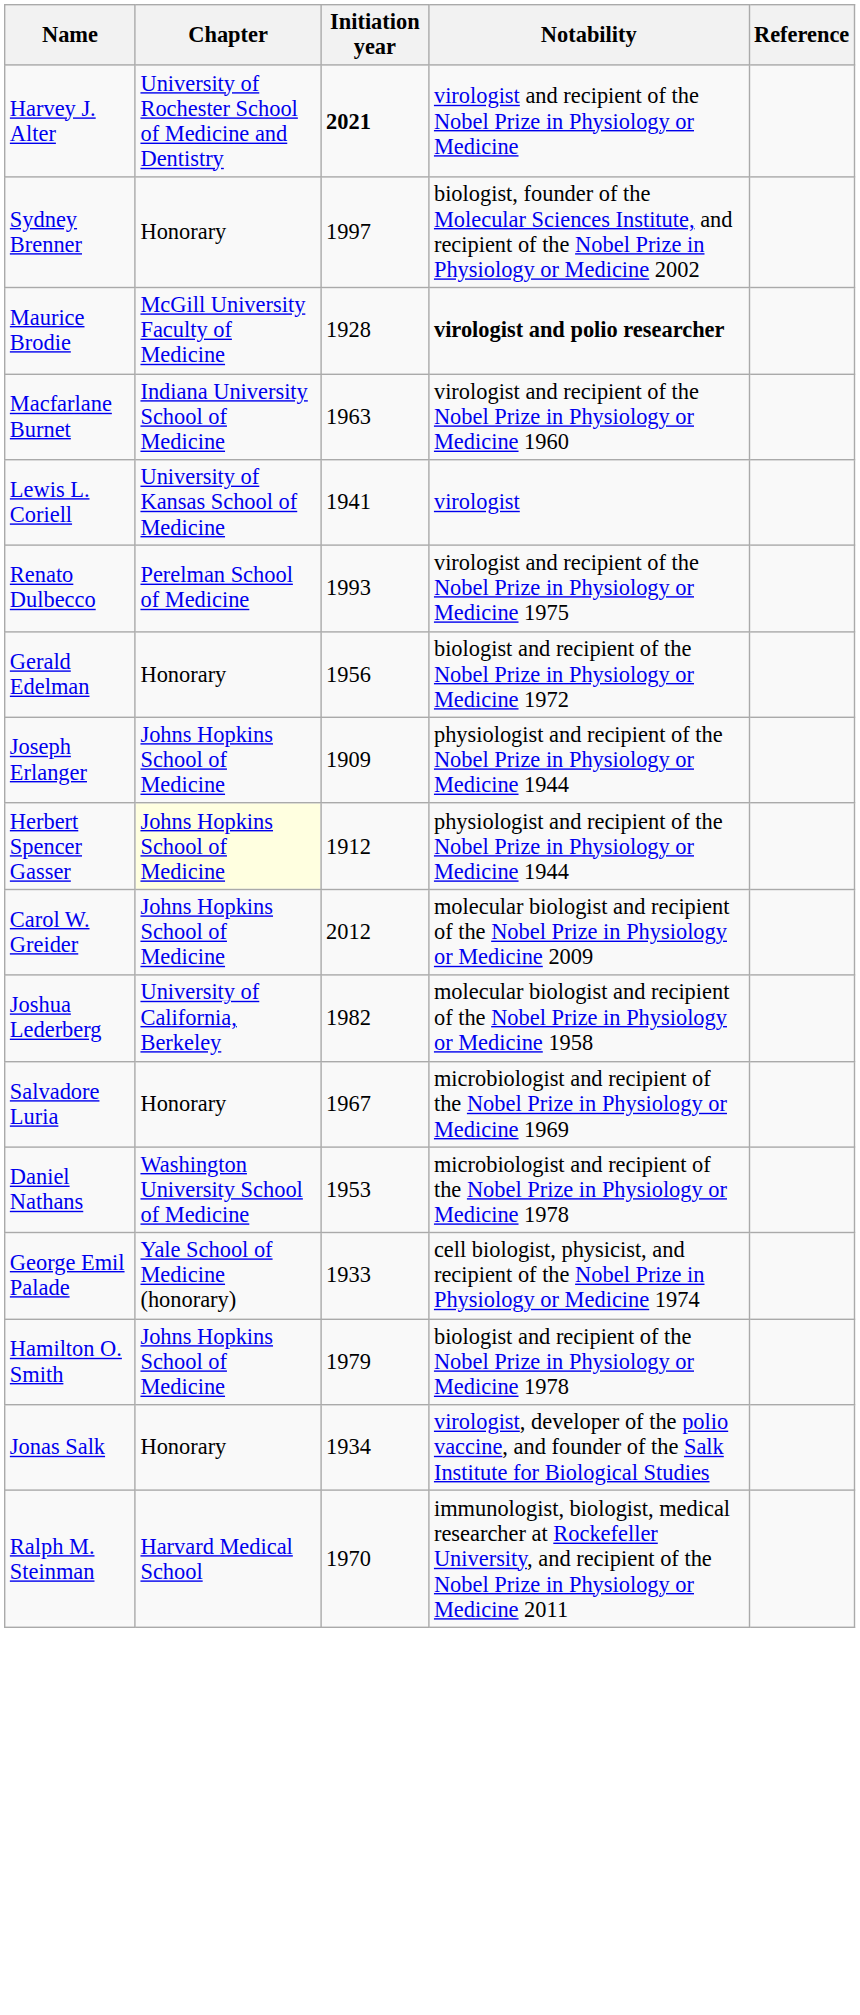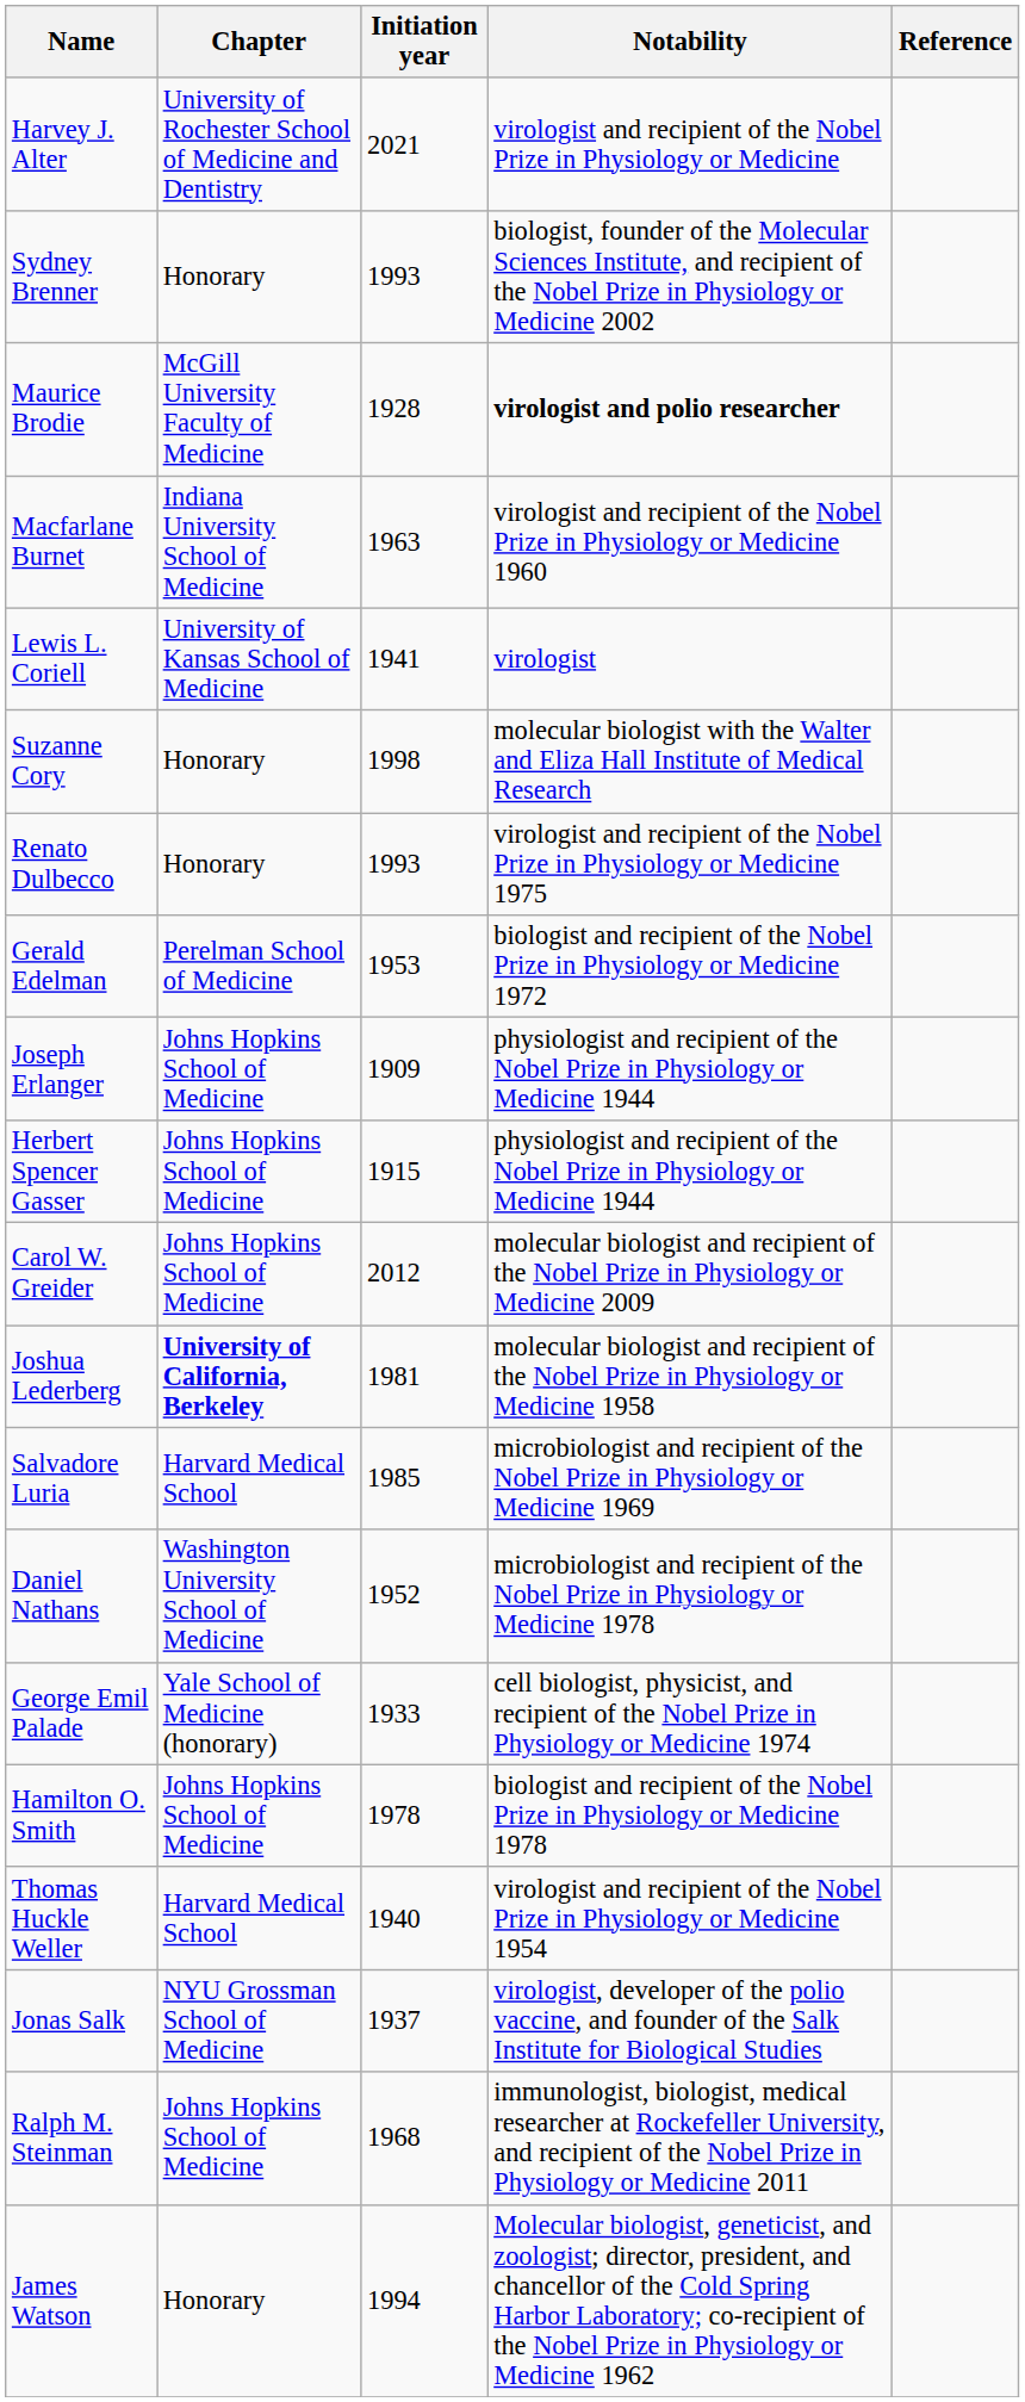 <table class="wikitable sortable">
 <tr>
 <th>Name</th>
 <th>Chapter</th>
 <th>Initiation year</th>
 <th>Notability</th>
 <th>Reference</th>
 </tr>
 <tr>
 <td><a href='#'>Harvey J. Alter</a></td>
 <td><a href='#'>University of Rochester School of Medicine and Dentistry</a></td>
-<td><strong>2021</strong></td>
+<td>2021</td>
 <td><a href='#'>virologist</a> and recipient of the <a href='#'>Nobel Prize in Physiology or Medicine</a></td>
 <td></td>
 </tr>
 <tr>
 <td><a href='#'>Sydney Brenner</a></td>
 <td>Honorary</td>
-<td>1997</td>
+<td>1993</td>
 <td>biologist, founder of the <a href='#'>Molecular Sciences Institute,</a> and recipient of the <a href='#'>Nobel Prize in Physiology or Medicine</a> 2002</td>
 <td></td>
 </tr>
 <tr>
 <td><a href='#'>Maurice Brodie</a></td>
 <td><a href='#'>McGill University Faculty of Medicine</a></td>
 <td>1928</td>
 <td><strong>virologist and polio researcher</strong></td>
 <td></td>
 </tr>
 <tr>
 <td><a href='#'>Macfarlane Burnet</a></td>
 <td><a href='#'>Indiana University School of Medicine</a></td>
 <td>1963</td>
 <td>virologist and recipient of the <a href='#'>Nobel Prize in Physiology or Medicine</a> 1960</td>
 <td></td>
 </tr>
 <tr>
 <td><a href='#'>Lewis L. Coriell</a></td>
 <td><a href='#'>University of Kansas School of Medicine</a></td>
 <td>1941</td>
 <td><a href='#'>virologist</a></td>
 <td></td>
 </tr>
 <tr>
+<td><a href='#'>Suzanne Cory</a></td>
+<td>Honorary</td>
+<td>1998</td>
+<td>molecular biologist with the <a href='#'>Walter and Eliza Hall Institute of Medical Research</a></td>
+<td></td>
+</tr>
+<tr>
 <td><a href='#'>Renato Dulbecco</a></td>
-<td><a href='#'>Perelman School of Medicine</a></td>
+<td>Honorary</td>
 <td>1993</td>
 <td>virologist and recipient of the <a href='#'>Nobel Prize in Physiology or Medicine</a> 1975</td>
 <td></td>
 </tr>
 <tr>
 <td><a href='#'>Gerald Edelman</a></td>
-<td>Honorary</td>
-<td>1956</td>
+<td><a href='#'>Perelman School of Medicine</a></td>
+<td>1953</td>
 <td>biologist and recipient of the <a href='#'>Nobel Prize in Physiology or Medicine</a> 1972</td>
 <td></td>
 </tr>
 <tr>
 <td><a href='#'>Joseph Erlanger</a></td>
 <td><a href='#'>Johns Hopkins School of Medicine</a></td>
 <td>1909</td>
 <td>physiologist and recipient of the <a href='#'>Nobel Prize in Physiology or Medicine</a> 1944</td>
 <td></td>
 </tr>
 <tr>
 <td><a href='#'>Herbert Spencer Gasser</a></td>
-<td style="background: lightyellow;"><a href='#'>Johns Hopkins School of Medicine</a></td>
-<td>1912</td>
+<td><a href='#'>Johns Hopkins School of Medicine</a></td>
+<td>1915</td>
 <td>physiologist and recipient of the <a href='#'>Nobel Prize in Physiology or Medicine</a> 1944</td>
 <td></td>
 </tr>
 <tr>
 <td><a href='#'>Carol W. Greider</a></td>
 <td><a href='#'>Johns Hopkins School of Medicine</a></td>
 <td>2012</td>
 <td>molecular biologist and recipient of the <a href='#'>Nobel Prize in Physiology or Medicine</a> 2009</td>
 <td></td>
 </tr>
 <tr>
 <td><a href='#'>Joshua Lederberg</a></td>
-<td><a href='#'>University of California, Berkeley</a></td>
-<td>1982</td>
+<td><strong><a href='#'>University of California, Berkeley</a></strong></td>
+<td>1981</td>
 <td>molecular biologist and recipient of the <a href='#'>Nobel Prize in Physiology or Medicine</a> 1958</td>
 <td></td>
 </tr>
 <tr>
 <td><a href='#'>Salvadore Luria</a></td>
-<td>Honorary</td>
-<td>1967</td>
+<td><a href='#'>Harvard Medical School</a></td>
+<td>1985</td>
 <td>microbiologist and recipient of the <a href='#'>Nobel Prize in Physiology or Medicine</a> 1969</td>
 <td></td>
 </tr>
 <tr>
 <td><a href='#'>Daniel Nathans</a></td>
 <td><a href='#'>Washington University School of Medicine</a></td>
-<td>1953</td>
+<td>1952</td>
 <td>microbiologist and recipient of the <a href='#'>Nobel Prize in Physiology or Medicine</a> 1978</td>
 <td></td>
 </tr>
 <tr>
 <td><a href='#'>George Emil Palade</a></td>
 <td><a href='#'>Yale School of Medicine</a> (honorary)</td>
 <td>1933</td>
 <td>cell biologist, physicist, and recipient of the <a href='#'>Nobel Prize in Physiology or Medicine</a> 1974</td>
 <td></td>
 </tr>
 <tr>
 <td><a href='#'>Hamilton O. Smith</a></td>
 <td><a href='#'>Johns Hopkins School of Medicine</a></td>
-<td>1979</td>
+<td>1978</td>
 <td>biologist and recipient of the <a href='#'>Nobel Prize in Physiology or Medicine</a> 1978</td>
 <td></td>
 </tr>
 <tr>
+<td><a href='#'>Thomas Huckle Weller</a></td>
+<td><a href='#'>Harvard Medical School</a></td>
+<td>1940</td>
+<td>virologist and recipient of the <a href='#'>Nobel Prize in Physiology or Medicine</a> 1954</td>
+<td></td>
+</tr>
+<tr>
 <td><a href='#'>Jonas Salk</a></td>
-<td>Honorary</td>
-<td>1934</td>
+<td><a href='#'>NYU Grossman School of Medicine</a></td>
+<td>1937</td>
 <td><a href='#'>virologist</a>, developer of the <a href='#'>polio vaccine</a>, and founder of the <a href='#'>Salk Institute for Biological Studies</a></td>
 <td></td>
 </tr>
 <tr>
 <td><a href='#'>Ralph M. Steinman</a></td>
-<td><a href='#'>Harvard Medical School</a></td>
-<td>1970</td>
+<td><a href='#'>Johns Hopkins School of Medicine</a></td>
+<td>1968</td>
 <td>immunologist, biologist, medical researcher at <a href='#'>Rockefeller University</a>, and recipient of the <a href='#'>Nobel Prize in Physiology or Medicine</a> 2011</td>
 <td></td>
 </tr>
+<tr>
+<td><a href='#'>James Watson</a></td>
+<td>Honorary</td>
+<td>1994</td>
+<td><a href='#'>Molecular biologist</a>, <a href='#'>geneticist</a>, and <a href='#'>zoologist</a>; director, president, and chancellor of the <a href='#'>Cold Spring Harbor Laboratory;</a> co-recipient of the  <a href='#'>Nobel Prize in Physiology or Medicine</a> 1962</td>
+<td></td>
+</tr>
 </table>
